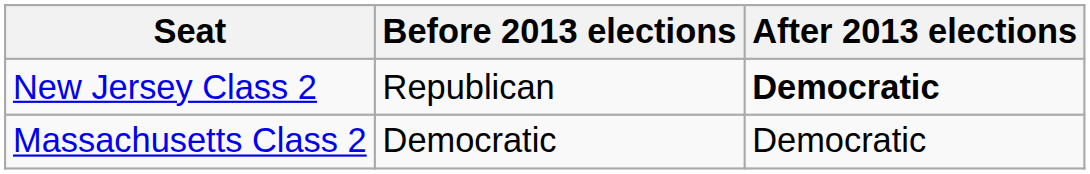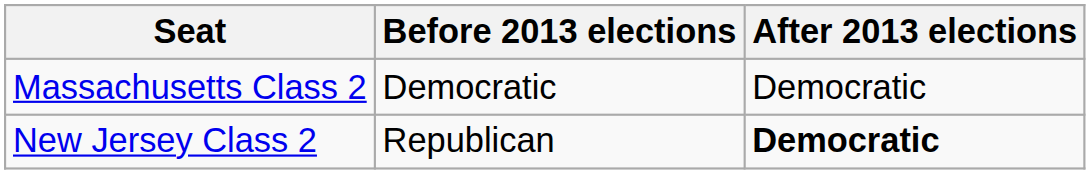 <table class="wikitable sortable">
 <tr>
 <th>Seat</th>
 <th>Before 2013 elections</th>
 <th>After 2013 elections</th>
 </tr>
 <tr>
+<td><a href='#'>Massachusetts Class 2</a></td>
+<td>Democratic</td>
+<td>Democratic</td>
+</tr>
+<tr>
 <td><a href='#'>New Jersey Class 2</a></td>
 <td>Republican</td>
 <td><strong>Democratic</strong></td>
 </tr>
-<tr>
-<td><a href='#'>Massachusetts Class 2</a></td>
-<td>Democratic</td>
-<td>Democratic</td>
-</tr>
 </table>
